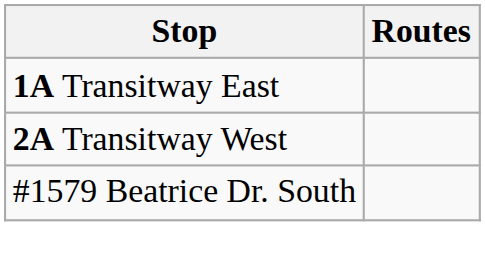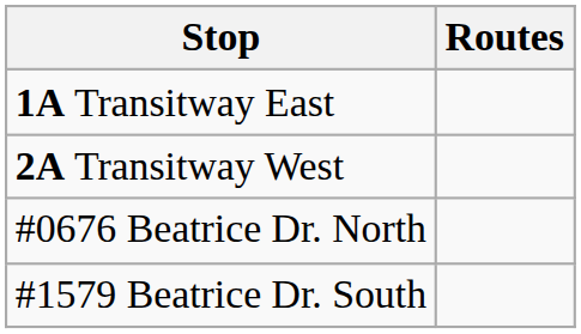 <table class="wikitable">
 <tr>
 <th>Stop</th>
 <th>Routes</th>
 </tr>
 <tr>
 <td><strong>1A</strong> Transitway East</td>
 <td> </td>
 </tr>
 <tr>
 <td><strong>2A</strong> Transitway West</td>
 <td>   </td>
 </tr>
 <tr>
+<td>#0676 Beatrice Dr. North</td>
+<td> </td>
+</tr>
+<tr>
 <td>#1579 Beatrice Dr. South</td>
 <td></td>
 </tr>
 </table>
